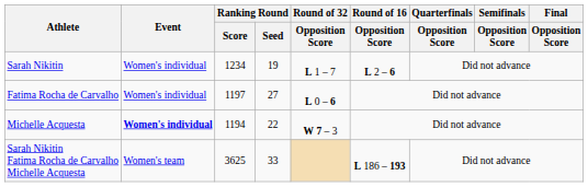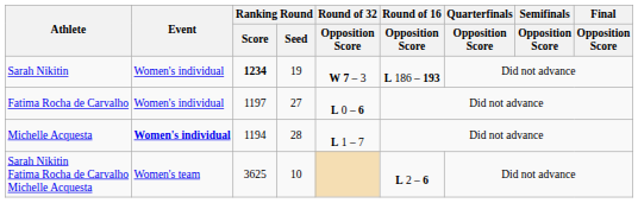 <table class="wikitable" style="font-size:90%">
 <tr>
 <th rowspan="2">Athlete</th>
 <th rowspan="2">Event</th>
 <th colspan="2">Ranking Round</th>
 <th>Round of 32</th>
 <th>Round of 16</th>
 <th>Quarterfinals</th>
 <th>Semifinals</th>
 <th>Final</th>
 </tr>
 <tr>
 <th>Score</th>
 <th>Seed</th>
 <th>Opposition<br>Score</th>
 <th>Opposition<br>Score</th>
 <th>Opposition<br>Score</th>
 <th>Opposition<br>Score</th>
 <th>Opposition<br>Score</th>
 </tr>
 <tr>
 <td><a href='#'>Sarah Nikitin</a></td>
 <td><a href='#'>Women's individual</a></td>
-<td align=center>1234</td>
+<td align=center><strong>1234</strong></td>
 <td align=center>19</td>
-<td align=center><br> <strong>L</strong> 1 – 7</td>
-<td align=center><br> <strong>L</strong> 2 – <strong>6</strong></td>
+<td align=center><br> <strong>W</strong> <strong>7</strong> – 3</td>
+<td align=center><br> <strong>L</strong> 186 – <strong>193</strong></td>
 <td align=center colspan=3>Did not advance</td>
 </tr>
 <tr>
 <td><a href='#'>Fatima Rocha de Carvalho</a></td>
 <td><a href='#'>Women's individual</a></td>
 <td align=center>1197</td>
 <td align=center>27</td>
 <td align=center><br> <strong>L</strong> 0 – <strong>6</strong></td>
 <td align=center colspan=4>Did not advance</td>
 </tr>
 <tr>
 <td><a href='#'>Michelle Acquesta</a></td>
 <td><strong><a href='#'>Women's individual</a></strong></td>
 <td align=center>1194</td>
-<td align=center>22</td>
-<td align=center><br> <strong>W</strong> <strong>7</strong> – 3</td>
+<td align=center>28</td>
+<td align=center><br> <strong>L</strong> 1 – 7</td>
 <td align=center colspan=4>Did not advance</td>
 </tr>
 <tr>
 <td><a href='#'>Sarah Nikitin</a><br><a href='#'>Fatima Rocha de Carvalho</a><br><a href='#'>Michelle Acquesta</a></td>
 <td><a href='#'>Women's team</a></td>
 <td align=center>3625</td>
-<td align=center>33</td>
+<td align=center>10</td>
 <td align=center bgcolor=wheat></td>
-<td align=center><br> <strong>L</strong> 186 – <strong>193</strong></td>
+<td align=center><br> <strong>L</strong> 2 – <strong>6</strong></td>
 <td align=center colspan=3>Did not advance</td>
 </tr>
 </table>
